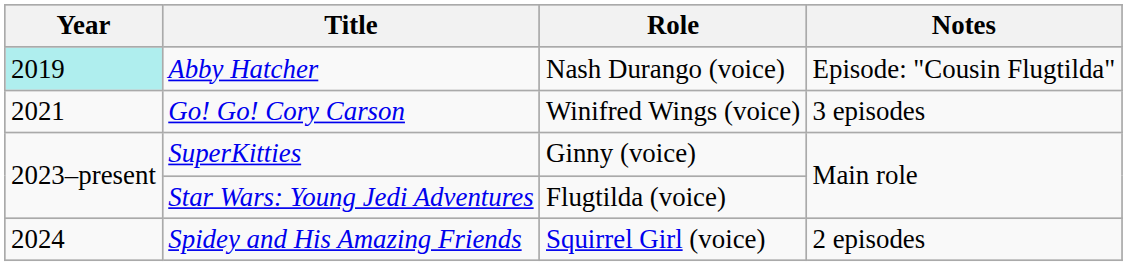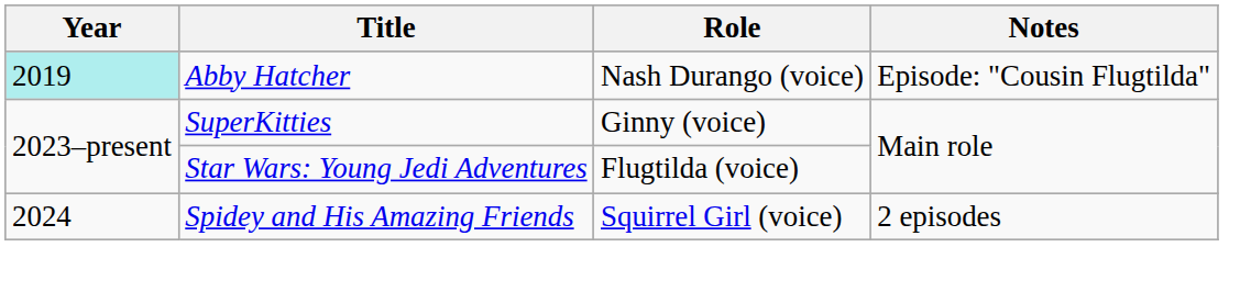 <table class="wikitable">
 <tr>
 <th>Year</th>
 <th>Title</th>
 <th>Role</th>
 <th>Notes</th>
 </tr>
 <tr>
 <td style="background: paleturquoise;">2019</td>
 <td><em><a href='#'>Abby Hatcher</a></em></td>
 <td>Nash Durango (voice)</td>
 <td>Episode: "Cousin Flugtilda"</td>
-</tr>
-<tr>
-<td>2021</td>
-<td><em><a href='#'>Go! Go! Cory Carson</a></em></td>
-<td>Winifred Wings (voice)</td>
-<td>3 episodes</td>
 </tr>
 <tr>
 <td rowspan="2">2023–present</td>
 <td><em><a href='#'>SuperKitties</a></em></td>
 <td>Ginny (voice)</td>
 <td rowspan="2">Main role</td>
 </tr>
 <tr>
 <td><em><a href='#'>Star Wars: Young Jedi Adventures</a></em></td>
 <td>Flugtilda (voice)</td>
 </tr>
 <tr>
 <td>2024</td>
 <td><em><a href='#'>Spidey and His Amazing Friends</a></em></td>
 <td><a href='#'>Squirrel Girl</a> (voice)</td>
 <td>2 episodes</td>
 </tr>
 </table>
